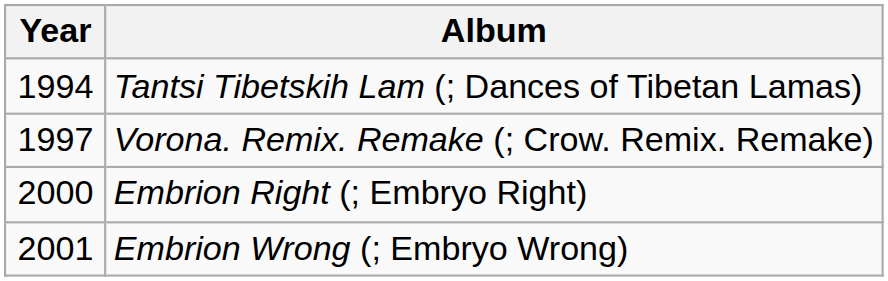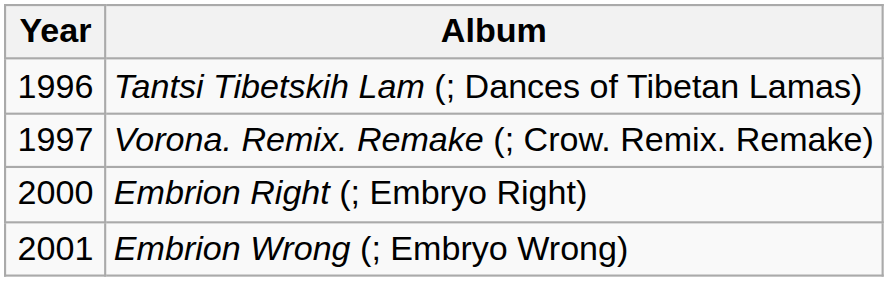 <table class="wikitable">
 <tr>
 <th align="center" valign="top" width="40">Year</th>
 <th align="left" valign="top">Album</th>
 </tr>
 <tr>
-<td align="center" valign="center">1994</td>
+<td align="center" valign="center">1996</td>
 <td valign="top"><em>Tantsi Tibetskih Lam</em> (; Dances of Tibetan Lamas)</td>
 </tr>
 <tr>
 <td align="center" valign="center">1997</td>
 <td valign="top"><em>Vorona. Remix. Remake</em> (; Crow. Remix. Remake)</td>
 </tr>
 <tr>
 <td align="center" valign="center">2000</td>
 <td valign="top"><em>Embrion Right</em> (; Embryo Right)</td>
 </tr>
 <tr>
 <td align="center" valign="center">2001</td>
 <td valign="top"><em>Embrion Wrong</em> (; Embryo Wrong)</td>
 </tr>
 </table>
